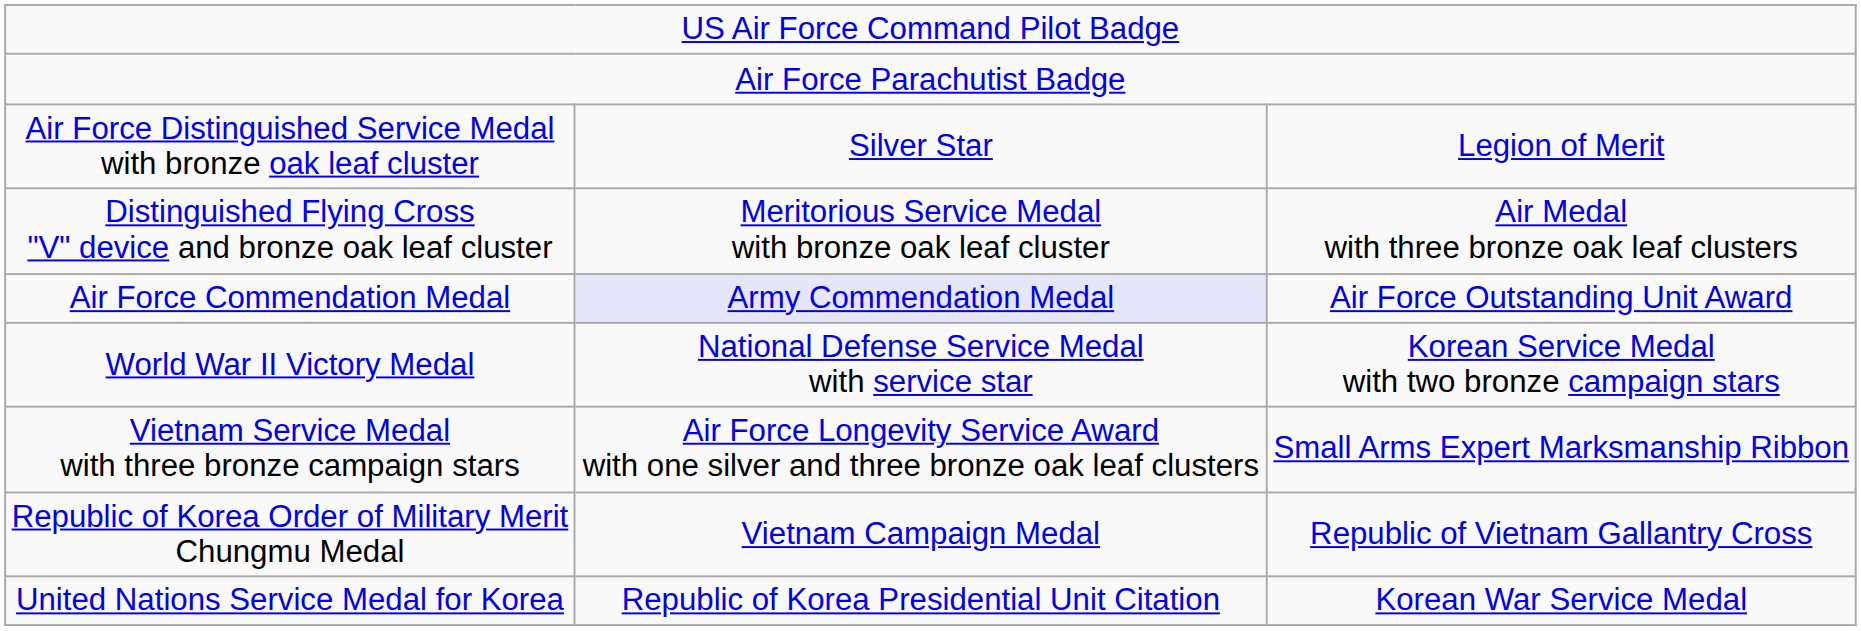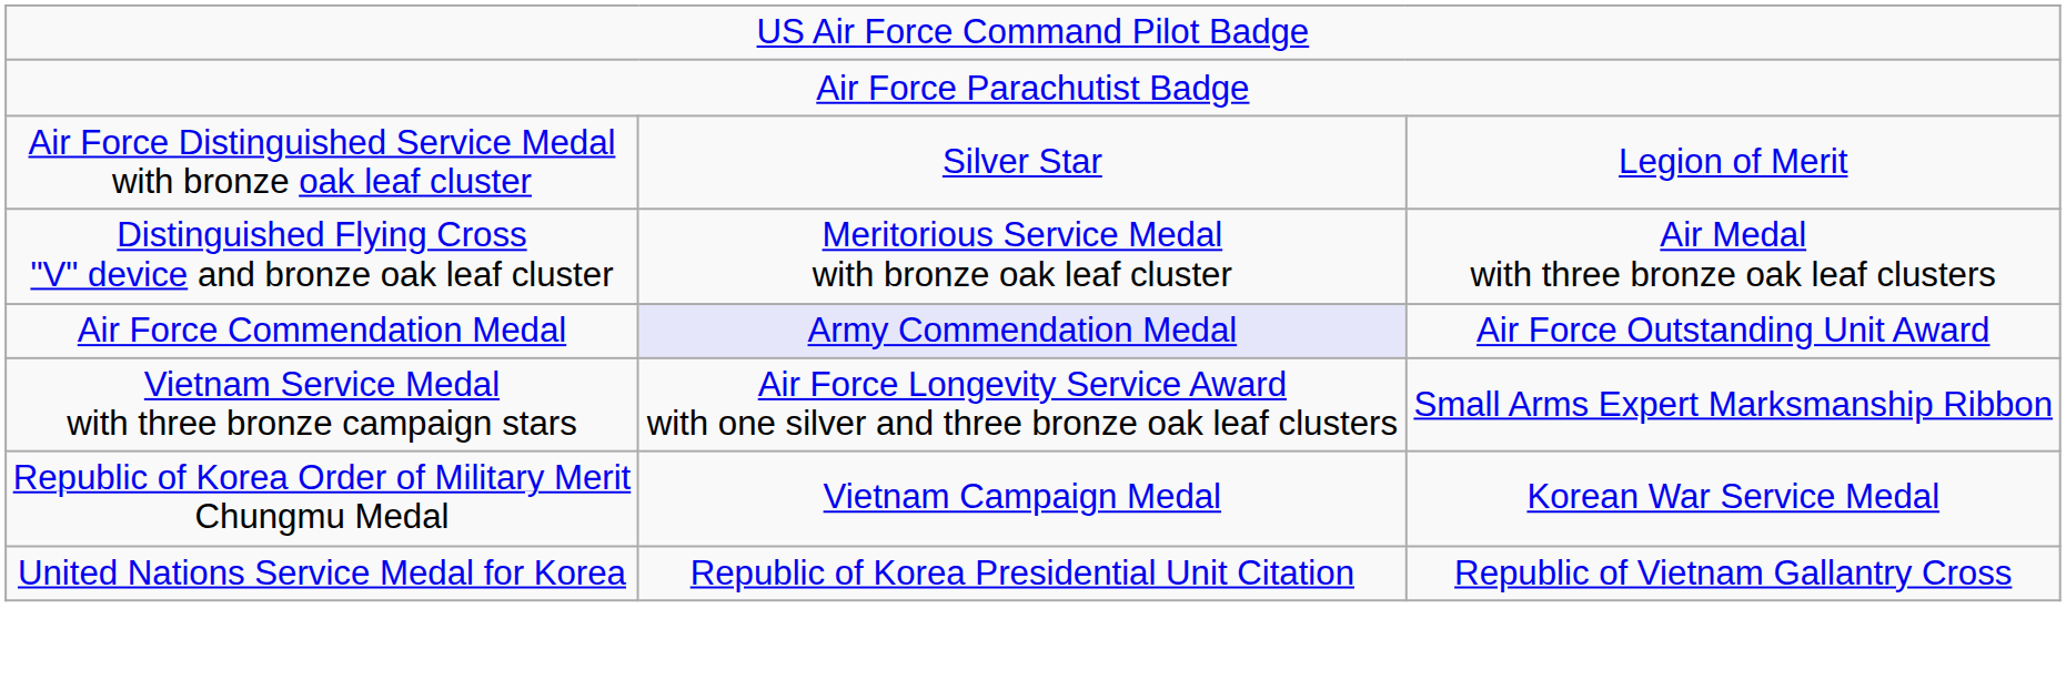 <table class="wikitable" style="margin:1em auto; text-align:center;">
 <tr>
 <td colspan="3"><a href='#'>US Air Force Command Pilot Badge</a></td>
 </tr>
 <tr>
 <td colspan="3"><a href='#'>Air Force Parachutist Badge</a></td>
 </tr>
 <tr>
 <td><a href='#'>Air Force Distinguished Service Medal</a><br>with bronze <a href='#'>oak leaf cluster</a></td>
 <td><a href='#'>Silver Star</a></td>
 <td><a href='#'>Legion of Merit</a></td>
 </tr>
 <tr>
 <td><a href='#'>Distinguished Flying Cross</a><br><a href='#'>"V" device</a> and bronze oak leaf cluster</td>
 <td><a href='#'>Meritorious Service Medal</a><br>with bronze oak leaf cluster</td>
 <td><a href='#'>Air Medal</a><br>with three bronze oak leaf clusters</td>
 </tr>
 <tr>
 <td><a href='#'>Air Force Commendation Medal</a></td>
 <td style="background: lavender;"><a href='#'>Army Commendation Medal</a></td>
 <td><a href='#'>Air Force Outstanding Unit Award</a></td>
 </tr>
 <tr>
-<td><a href='#'>World War II Victory Medal</a></td>
-<td><a href='#'>National Defense Service Medal</a><br>with <a href='#'>service star</a></td>
-<td><a href='#'>Korean Service Medal</a><br>with two bronze <a href='#'>campaign stars</a></td>
-</tr>
-<tr>
 <td><a href='#'>Vietnam Service Medal</a><br>with three bronze campaign stars</td>
 <td><a href='#'>Air Force Longevity Service Award</a><br>with one silver and three bronze oak leaf clusters</td>
 <td><a href='#'>Small Arms Expert Marksmanship Ribbon</a></td>
 </tr>
 <tr>
 <td><a href='#'>Republic of Korea Order of Military Merit</a><br>Chungmu Medal</td>
 <td><a href='#'>Vietnam Campaign Medal</a></td>
-<td><a href='#'>Republic of Vietnam Gallantry Cross</a></td>
+<td><a href='#'>Korean War Service Medal</a></td>
 </tr>
 <tr>
 <td><a href='#'>United Nations Service Medal for Korea</a></td>
 <td><a href='#'>Republic of Korea Presidential Unit Citation</a></td>
-<td><a href='#'>Korean War Service Medal</a></td>
+<td><a href='#'>Republic of Vietnam Gallantry Cross</a></td>
 </tr>
 </table>
